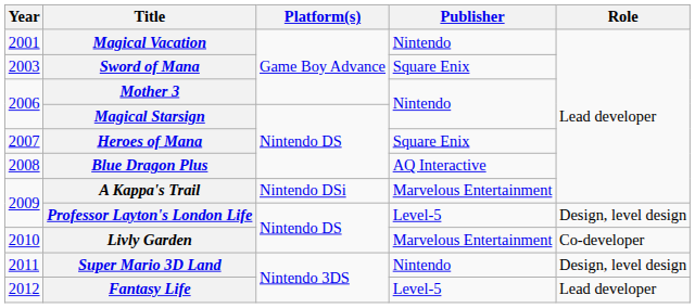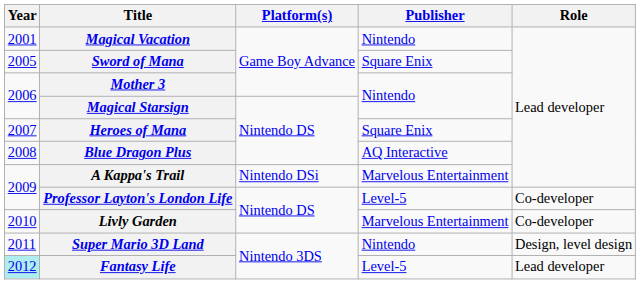 <table class="wikitable sortable plainrowheaders">
 <tr>
 <th scope="col">Year</th>
 <th scope="col">Title</th>
 <th scope="col"><a href='#'>Platform(s)</a></th>
 <th scope="col"><a href='#'>Publisher</a></th>
 <th scope="col">Role</th>
 </tr>
 <tr>
 <td><a href='#'>2001</a></td>
 <th scope="row"><em><a href='#'>Magical Vacation</a></em></th>
 <td rowspan="3"><a href='#'>Game Boy Advance</a></td>
 <td><a href='#'>Nintendo</a></td>
 <td rowspan="7">Lead developer</td>
 </tr>
 <tr>
-<td><a href='#'>2003</a></td>
+<td><a href='#'>2005</a></td>
 <th scope="row"><em><a href='#'>Sword of Mana</a></em></th>
 <td><a href='#'>Square Enix</a></td>
 </tr>
 <tr>
 <td rowspan="2"><a href='#'>2006</a></td>
 <th scope="row"><em><a href='#'>Mother 3</a></em></th>
 <td rowspan="2"><a href='#'>Nintendo</a></td>
 </tr>
 <tr>
 <th scope="row"><em><a href='#'>Magical Starsign</a></em></th>
 <td rowspan="3"><a href='#'>Nintendo DS</a></td>
 </tr>
 <tr>
 <td><a href='#'>2007</a></td>
 <th scope="row"><em><a href='#'>Heroes of Mana</a></em></th>
 <td><a href='#'>Square Enix</a></td>
 </tr>
 <tr>
 <td><a href='#'>2008</a></td>
 <th scope="row"><em><a href='#'>Blue Dragon Plus</a></em></th>
 <td><a href='#'>AQ Interactive</a></td>
 </tr>
 <tr>
 <td rowspan="2"><a href='#'>2009</a></td>
 <th scope="row"><em>A Kappa's Trail</em></th>
 <td><a href='#'>Nintendo DSi</a></td>
 <td><a href='#'>Marvelous Entertainment</a></td>
 </tr>
 <tr>
 <th scope="row"><em><a href='#'>Professor Layton's London Life</a></em></th>
 <td rowspan="2"><a href='#'>Nintendo DS</a></td>
 <td><a href='#'>Level-5</a></td>
-<td>Design, level design</td>
+<td>Co-developer</td>
 </tr>
 <tr>
 <td><a href='#'>2010</a></td>
 <th scope="row"><em>Livly Garden</em></th>
 <td><a href='#'>Marvelous Entertainment</a></td>
 <td>Co-developer</td>
 </tr>
 <tr>
 <td><a href='#'>2011</a></td>
 <th scope="row"><em><a href='#'>Super Mario 3D Land</a></em></th>
 <td rowspan="2"><a href='#'>Nintendo 3DS</a></td>
 <td><a href='#'>Nintendo</a></td>
 <td>Design, level design</td>
 </tr>
 <tr>
-<td><a href='#'>2012</a></td>
+<td style="background: paleturquoise;"><a href='#'>2012</a></td>
 <th scope="row"><em><a href='#'>Fantasy Life</a></em></th>
 <td><a href='#'>Level-5</a></td>
 <td>Lead developer</td>
 </tr>
 </table>
